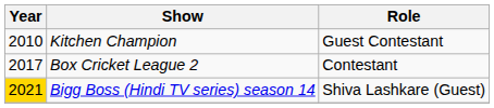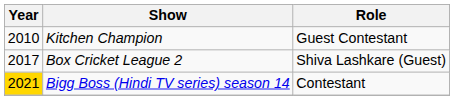 <table class = "wikitable sortable">
 <tr>
 <th>Year</th>
 <th>Show</th>
 <th>Role</th>
 </tr>
 <tr>
 <td>2010</td>
 <td><em>Kitchen Champion</em></td>
 <td>Guest Contestant</td>
 </tr>
 <tr>
 <td>2017</td>
 <td><em>Box Cricket League 2</em></td>
-<td>Contestant</td>
+<td>Shiva Lashkare (Guest)</td>
 </tr>
 <tr>
 <td style="background: gold;">2021</td>
 <td><em><a href='#'>Bigg Boss (Hindi TV series) season 14</a></em></td>
-<td>Shiva Lashkare (Guest)</td>
+<td>Contestant</td>
 </tr>
 <tr>
 </tr>
 </table>
